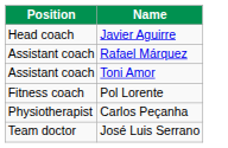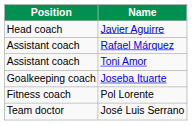 <table class="wikitable">
 <tr>
 <th style="color:#FFFFFF;background:#009150">Position</th>
 <th style="color:#FFFFFF;background:#009150">Name</th>
 </tr>
 <tr>
 <td>Head coach</td>
 <td> <a href='#'>Javier Aguirre</a></td>
 </tr>
 <tr>
 <td>Assistant coach</td>
 <td> <a href='#'>Rafael Márquez</a></td>
 </tr>
 <tr>
 <td>Assistant coach</td>
 <td> <a href='#'>Toni Amor</a></td>
 </tr>
 <tr>
+<td>Goalkeeping coach</td>
+<td> <a href='#'>Joseba Ituarte</a></td>
+</tr>
+<tr>
 <td>Fitness coach</td>
 <td> Pol Lorente</td>
-</tr>
-<tr>
-<td>Physiotherapist</td>
-<td> Carlos Peçanha</td>
 </tr>
 <tr>
 <td>Team doctor</td>
 <td> José Luis Serrano</td>
 </tr>
 </table>
